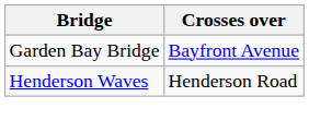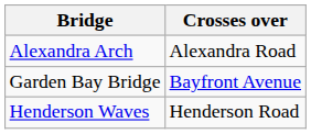 <table class="wikitable">
 <tr>
 <th>Bridge</th>
 <th>Crosses over</th>
+</tr>
+<tr>
+<td><a href='#'>Alexandra Arch</a></td>
+<td>Alexandra Road</td>
 </tr>
 <tr>
 <td>Garden Bay Bridge</td>
 <td><a href='#'>Bayfront Avenue</a></td>
 </tr>
 <tr>
 <td><a href='#'>Henderson Waves</a></td>
 <td>Henderson Road</td>
 </tr>
 </table>
